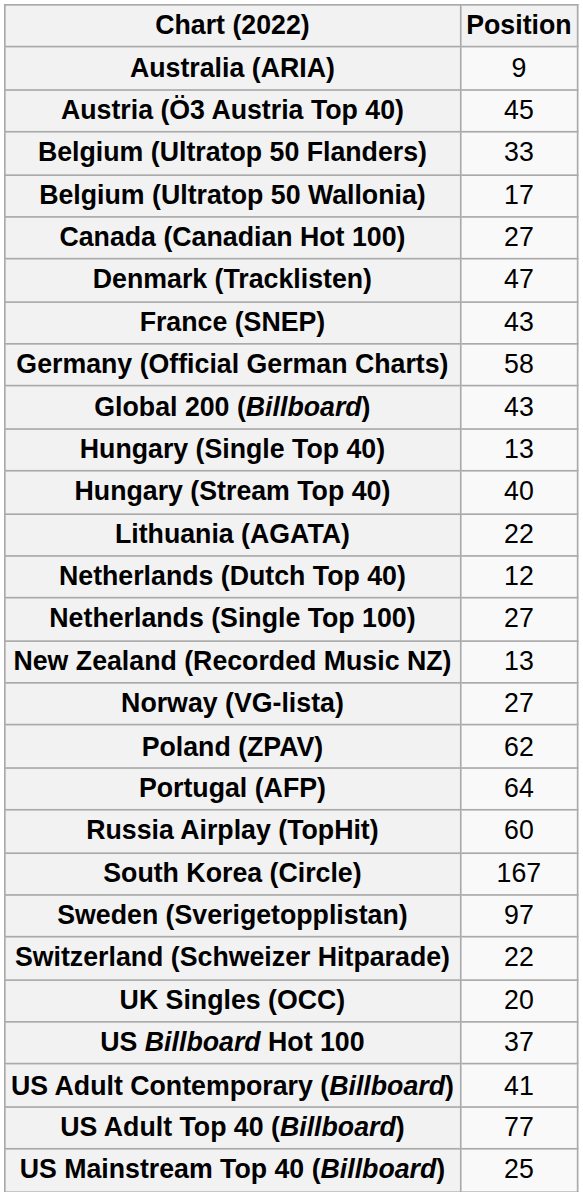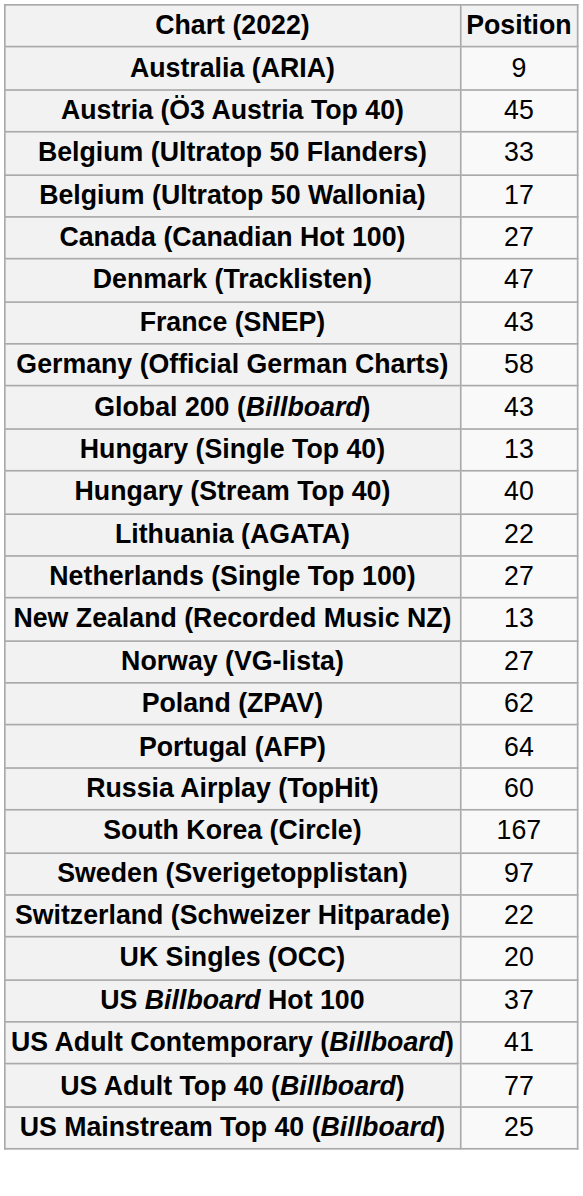 <table class="wikitable sortable plainrowheaders" style="text-align:center">
 <tr>
 <th scope="col">Chart (2022)</th>
 <th scope="col">Position</th>
 </tr>
 <tr>
 <th scope="row">Australia (ARIA)</th>
 <td>9</td>
 </tr>
 <tr>
 <th scope="row">Austria (Ö3 Austria Top 40)</th>
 <td>45</td>
 </tr>
 <tr>
 <th scope="row">Belgium (Ultratop 50 Flanders)</th>
 <td>33</td>
 </tr>
 <tr>
 <th scope="row">Belgium (Ultratop 50 Wallonia)</th>
 <td>17</td>
 </tr>
 <tr>
 <th scope="row">Canada (Canadian Hot 100)</th>
 <td>27</td>
 </tr>
 <tr>
 <th scope="row">Denmark (Tracklisten)</th>
 <td>47</td>
 </tr>
 <tr>
 <th scope="row">France (SNEP)</th>
 <td>43</td>
 </tr>
 <tr>
 <th scope="row">Germany (Official German Charts)</th>
 <td>58</td>
 </tr>
 <tr>
 <th scope="row">Global 200 (<em>Billboard</em>)</th>
 <td>43</td>
 </tr>
 <tr>
 <th scope="row">Hungary (Single Top 40)</th>
 <td>13</td>
 </tr>
 <tr>
 <th scope="row">Hungary (Stream Top 40)</th>
 <td>40</td>
 </tr>
 <tr>
 <th scope="row">Lithuania (AGATA)</th>
 <td>22</td>
-</tr>
-<tr>
-<th scope="row">Netherlands (Dutch Top 40)</th>
-<td>12</td>
 </tr>
 <tr>
 <th scope="row">Netherlands (Single Top 100)</th>
 <td>27</td>
 </tr>
 <tr>
 <th scope="row">New Zealand (Recorded Music NZ)</th>
 <td>13</td>
 </tr>
 <tr>
 <th scope="row">Norway (VG-lista)</th>
 <td>27</td>
 </tr>
 <tr>
 <th scope="row">Poland (ZPAV)</th>
 <td>62</td>
 </tr>
 <tr>
 <th scope="row">Portugal (AFP)</th>
 <td>64</td>
 </tr>
 <tr>
 <th scope="row">Russia Airplay (TopHit)</th>
 <td>60</td>
 </tr>
 <tr>
 <th scope="row">South Korea (Circle)</th>
 <td>167</td>
 </tr>
 <tr>
 <th scope="row">Sweden (Sverigetopplistan)</th>
 <td>97</td>
 </tr>
 <tr>
 <th scope="row">Switzerland (Schweizer Hitparade)</th>
 <td>22</td>
 </tr>
 <tr>
 <th scope="row">UK Singles (OCC)</th>
 <td>20</td>
 </tr>
 <tr>
 <th scope="row">US <em>Billboard</em> Hot 100</th>
 <td>37</td>
 </tr>
 <tr>
 <th scope="row">US Adult Contemporary (<em>Billboard</em>)</th>
 <td>41</td>
 </tr>
 <tr>
 <th scope="row">US Adult Top 40 (<em>Billboard</em>)</th>
 <td>77</td>
 </tr>
 <tr>
 <th scope="row">US Mainstream Top 40 (<em>Billboard</em>)</th>
 <td>25</td>
 </tr>
 </table>
